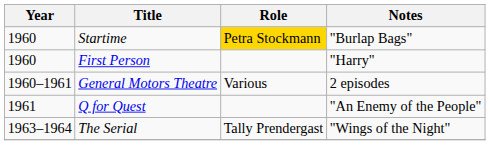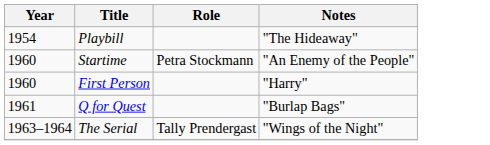 <table class="wikitable">
 <tr>
 <th>Year</th>
 <th>Title</th>
 <th>Role</th>
 <th>Notes</th>
 </tr>
 <tr>
+<td>1954</td>
+<td><em>Playbill</em></td>
+<td></td>
+<td>"The Hideaway"</td>
+</tr>
+<tr>
 <td>1960</td>
 <td><em>Startime</em></td>
-<td style="background: gold;">Petra Stockmann</td>
-<td>"Burlap Bags"</td>
+<td>Petra Stockmann</td>
+<td>"An Enemy of the People"</td>
 </tr>
 <tr>
 <td>1960</td>
 <td><em><a href='#'>First Person</a></em></td>
 <td></td>
 <td>"Harry"</td>
 </tr>
 <tr>
-<td>1960–1961</td>
-<td><em><a href='#'>General Motors Theatre</a></em></td>
-<td>Various</td>
-<td>2 episodes</td>
-</tr>
-<tr>
 <td>1961</td>
 <td><em><a href='#'>Q for Quest</a></em></td>
 <td></td>
-<td>"An Enemy of the People"</td>
+<td>"Burlap Bags"</td>
 </tr>
 <tr>
 <td>1963–1964</td>
 <td><em>The Serial</em></td>
 <td>Tally Prendergast</td>
 <td>"Wings of the Night"</td>
 </tr>
 <tr>
 </tr>
 </table>
